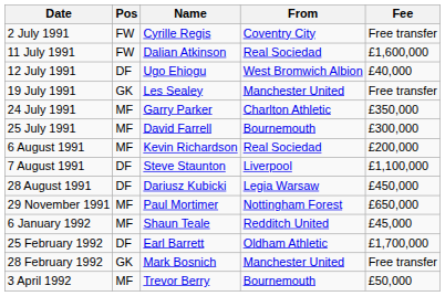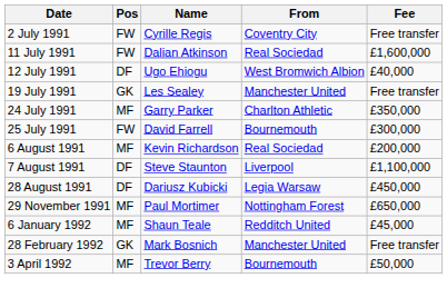 <table class="wikitable">
 <tr>
 <th>Date</th>
 <th>Pos</th>
 <th>Name</th>
 <th>From</th>
 <th>Fee</th>
 </tr>
 <tr>
 <td>2 July 1991</td>
 <td>FW</td>
 <td><a href='#'>Cyrille Regis</a></td>
 <td><a href='#'>Coventry City</a></td>
 <td>Free transfer</td>
 </tr>
 <tr>
 <td>11 July 1991</td>
 <td>FW</td>
 <td><a href='#'>Dalian Atkinson</a></td>
 <td><a href='#'>Real Sociedad</a></td>
 <td>£1,600,000</td>
 </tr>
 <tr>
 <td>12 July 1991</td>
 <td>DF</td>
 <td><a href='#'>Ugo Ehiogu</a></td>
 <td><a href='#'>West Bromwich Albion</a></td>
 <td>£40,000</td>
 </tr>
 <tr>
 <td>19 July 1991</td>
 <td>GK</td>
 <td><a href='#'>Les Sealey</a></td>
 <td><a href='#'>Manchester United</a></td>
 <td>Free transfer</td>
 </tr>
 <tr>
 <td>24 July 1991</td>
 <td>MF</td>
 <td><a href='#'>Garry Parker</a></td>
 <td><a href='#'>Charlton Athletic</a></td>
 <td>£350,000</td>
 </tr>
 <tr>
 <td>25 July 1991</td>
-<td>MF</td>
+<td>FW</td>
 <td><a href='#'>David Farrell</a></td>
 <td><a href='#'>Bournemouth</a></td>
 <td>£300,000</td>
 </tr>
 <tr>
 <td>6 August 1991</td>
 <td>MF</td>
 <td><a href='#'>Kevin Richardson</a></td>
 <td><a href='#'>Real Sociedad</a></td>
 <td>£200,000</td>
 </tr>
 <tr>
 <td>7 August 1991</td>
 <td>DF</td>
 <td><a href='#'>Steve Staunton</a></td>
 <td><a href='#'>Liverpool</a></td>
 <td>£1,100,000</td>
 </tr>
 <tr>
 <td>28 August 1991</td>
 <td>DF</td>
 <td><a href='#'>Dariusz Kubicki</a></td>
 <td><a href='#'>Legia Warsaw</a></td>
 <td>£450,000</td>
 </tr>
 <tr>
 <td>29 November 1991</td>
 <td>MF</td>
 <td><a href='#'>Paul Mortimer</a></td>
 <td><a href='#'>Nottingham Forest</a></td>
 <td>£650,000</td>
 </tr>
 <tr>
 <td>6 January 1992</td>
 <td>MF</td>
 <td><a href='#'>Shaun Teale</a></td>
 <td><a href='#'>Redditch United</a></td>
 <td>£45,000</td>
 </tr>
 <tr>
-<td>25 February 1992</td>
-<td>DF</td>
-<td><a href='#'>Earl Barrett</a></td>
-<td><a href='#'>Oldham Athletic</a></td>
-<td>£1,700,000</td>
-</tr>
-<tr>
 <td>28 February 1992</td>
 <td>GK</td>
 <td><a href='#'>Mark Bosnich</a></td>
 <td><a href='#'>Manchester United</a></td>
 <td>Free transfer</td>
 </tr>
 <tr>
 <td>3 April 1992</td>
 <td>MF</td>
 <td><a href='#'>Trevor Berry</a></td>
 <td><a href='#'>Bournemouth</a></td>
 <td>£50,000</td>
 </tr>
 </table>
